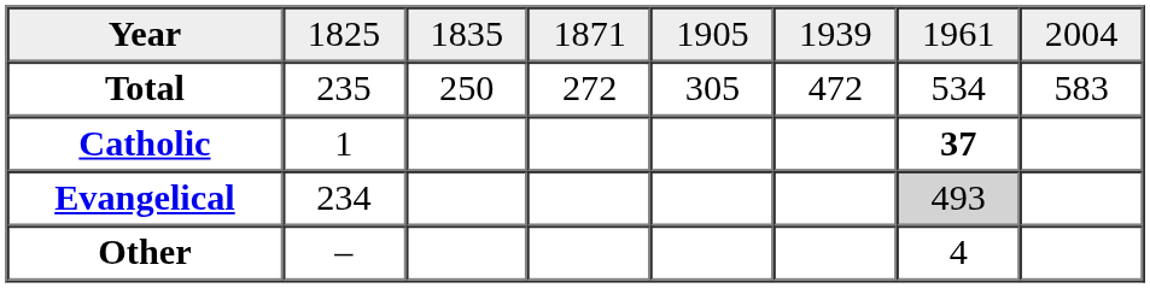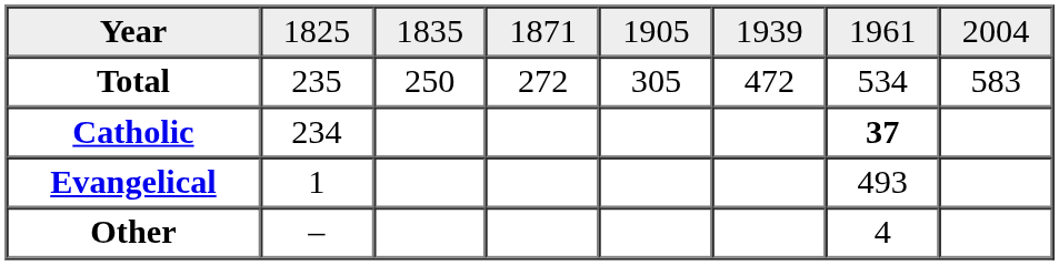 <table border="1" cellpadding="2" cellspacing="0" width="500">
 <tr bgcolor="#eeeeee" align="center">
 <td><strong>Year</strong></td>
 <td>1825</td>
 <td>1835</td>
 <td>1871</td>
 <td>1905</td>
 <td>1939</td>
 <td>1961</td>
 <td>2004</td>
 </tr>
 <tr align="center">
 <td><strong>Total</strong></td>
 <td>235</td>
 <td>250</td>
 <td>272</td>
 <td>305</td>
 <td>472</td>
 <td>534</td>
 <td>583</td>
 </tr>
 <tr align="center">
 <td><strong><a href='#'>Catholic</a></strong></td>
-<td>1</td>
+<td>234</td>
 <td> </td>
 <td> </td>
 <td> </td>
 <td> </td>
 <td><strong>37</strong></td>
 <td> </td>
 </tr>
 <tr align="center">
 <td><strong><a href='#'>Evangelical</a></strong></td>
-<td>234</td>
+<td>1</td>
 <td> </td>
 <td> </td>
 <td> </td>
 <td> </td>
-<td style="background: lightgrey;">493</td>
+<td>493</td>
 <td> </td>
 </tr>
 <tr align="center">
 <td><strong>Other</strong></td>
 <td>–</td>
 <td> </td>
 <td> </td>
 <td> </td>
 <td> </td>
 <td>4</td>
 <td> </td>
 </tr>
 </table>
